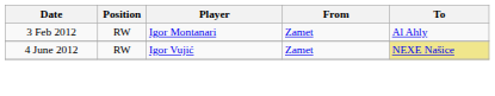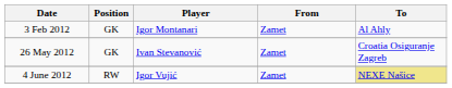 <table class="wikitable" style="font-size:95%; text-align:center;">
 <tr>
 <th width=120>Date</th>
 <th width=60>Position</th>
 <th width=180>Player</th>
 <th width=140>From</th>
 <th width=130>To</th>
 </tr>
 <tr>
 <td>3 Feb 2012</td>
-<td>RW</td>
+<td>GK</td>
 <td style="text-align:left;"> <a href='#'>Igor Montanari</a></td>
 <td style="text-align:left;"> <a href='#'>Zamet</a></td>
 <td style="text-align:left;"> <a href='#'>Al Ahly</a></td>
 </tr>
 <tr>
+</tr>
+<tr>
+<td>26 May 2012</td>
+<td>GK</td>
+<td style="text-align:left;"> <a href='#'>Ivan Stevanović</a></td>
+<td style="text-align:left;"> <a href='#'>Zamet</a></td>
+<td style="text-align:left;"> <a href='#'>Croatia Osiguranje Zagreb</a></td>
 </tr>
 <tr>
 </tr>
 <tr>
 <td>4 June 2012</td>
 <td>RW</td>
 <td style="text-align:left;"> <a href='#'>Igor Vujić</a></td>
 <td style="text-align:left;"> <a href='#'>Zamet</a></td>
 <td style="background: khaki; text-align:left;"> <a href='#'>NEXE Našice</a></td>
 </tr>
 <tr>
 </tr>
 </table>
